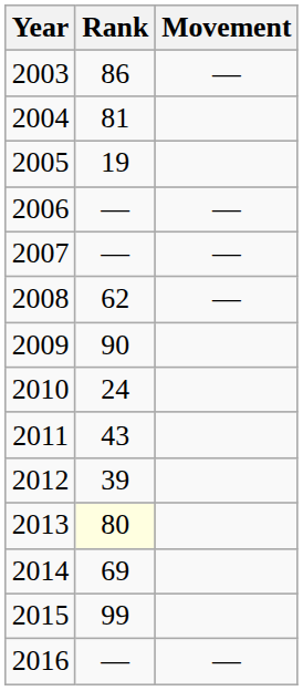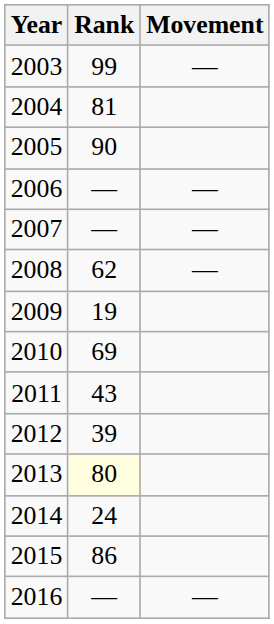 <table class="wikitable" style="text-align:center;">
 <tr>
 <th>Year</th>
 <th>Rank</th>
 <th>Movement</th>
 </tr>
 <tr>
 <td>2003</td>
-<td>86</td>
+<td>99</td>
 <td>—</td>
 </tr>
 <tr>
 <td>2004</td>
 <td>81</td>
 <td></td>
 </tr>
 <tr>
 <td>2005</td>
-<td>19</td>
+<td>90</td>
 <td></td>
 </tr>
 <tr>
 <td>2006</td>
 <td>—</td>
 <td>—</td>
 </tr>
 <tr>
 <td>2007</td>
 <td>—</td>
 <td>—</td>
 </tr>
 <tr>
 <td>2008</td>
 <td>62</td>
 <td>—</td>
 </tr>
 <tr>
 <td>2009</td>
-<td>90</td>
+<td>19</td>
 <td></td>
 </tr>
 <tr>
 <td>2010</td>
-<td>24</td>
+<td>69</td>
 <td></td>
 </tr>
 <tr>
 <td>2011</td>
 <td>43</td>
 <td></td>
 </tr>
 <tr>
 <td>2012</td>
 <td>39</td>
 <td></td>
 </tr>
 <tr>
 <td>2013</td>
 <td style="background: lightyellow;">80</td>
 <td></td>
 </tr>
 <tr>
 <td>2014</td>
-<td>69</td>
+<td>24</td>
 <td></td>
 </tr>
 <tr>
 <td>2015</td>
-<td>99</td>
+<td>86</td>
 <td></td>
 </tr>
 <tr>
 <td>2016</td>
 <td>—</td>
 <td>—</td>
 </tr>
 </table>
